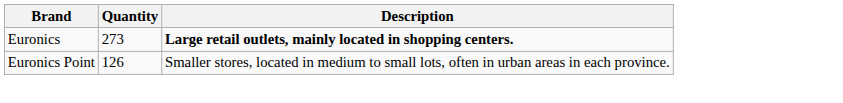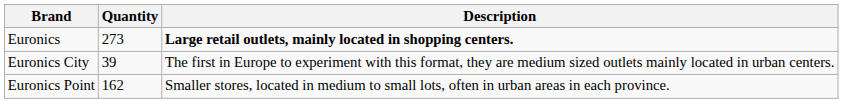 <table class="wikitable">
 <tr>
 <th>Brand</th>
 <th>Quantity</th>
 <th>Description</th>
 </tr>
 <tr>
 <td>Euronics</td>
 <td>273</td>
 <td><strong>Large retail outlets, mainly located in shopping centers.</strong></td>
 </tr>
 <tr>
+<td>Euronics City</td>
+<td>39</td>
+<td>The first in Europe to experiment with this format, they are medium sized outlets mainly located in urban centers.</td>
+</tr>
+<tr>
 <td>Euronics Point</td>
-<td>126</td>
+<td>162</td>
 <td>Smaller stores, located in medium to small lots, often in urban areas in each province.</td>
 </tr>
 </table>
